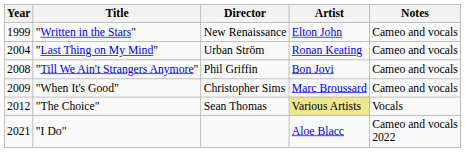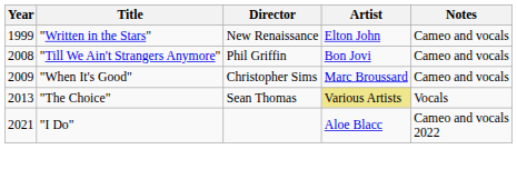 <table class="wikitable">
 <tr>
 <th>Year</th>
 <th>Title</th>
 <th>Director</th>
 <th>Artist</th>
 <th>Notes</th>
 </tr>
 <tr>
 <td>1999</td>
 <td>"<a href='#'>Written in the Stars</a>"</td>
 <td>New Renaissance</td>
 <td><a href='#'>Elton John</a></td>
-<td>Cameo and vocals</td>
-</tr>
-<tr>
-<td>2004</td>
-<td>"<a href='#'>Last Thing on My Mind</a>"</td>
-<td>Urban Ström</td>
-<td><a href='#'>Ronan Keating</a></td>
 <td>Cameo and vocals</td>
 </tr>
 <tr>
 <td>2008</td>
 <td>"<a href='#'>Till We Ain't Strangers Anymore</a>"</td>
 <td>Phil Griffin</td>
 <td><a href='#'>Bon Jovi</a></td>
 <td>Cameo and vocals</td>
 </tr>
 <tr>
 <td>2009</td>
 <td>"When It's Good"</td>
 <td>Christopher Sims</td>
 <td><a href='#'>Marc Broussard</a></td>
 <td>Cameo and vocals</td>
 </tr>
 <tr>
-<td>2012</td>
+<td>2013</td>
 <td>"The Choice"</td>
 <td>Sean Thomas</td>
 <td style="background: khaki;">Various Artists</td>
 <td>Vocals</td>
 </tr>
 <tr>
 <td>2021</td>
 <td>"I Do"</td>
 <td></td>
 <td><a href='#'>Aloe Blacc</a></td>
 <td>Cameo and vocals<br>2022</td>
 </tr>
 </table>
